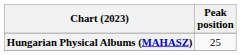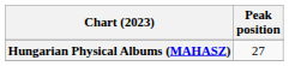 <table class="wikitable sortable plainrowheaders" style="text-align:center">
 <tr>
 <th scope="col">Chart (2023)</th>
 <th scope="col">Peak<br>position</th>
 </tr>
 <tr>
 </tr>
 <tr>
 <th scope="row">Hungarian Physical Albums (<a href='#'>MAHASZ</a>)</th>
-<td>25</td>
+<td>27</td>
 </tr>
 <tr>
 </tr>
 </table>
